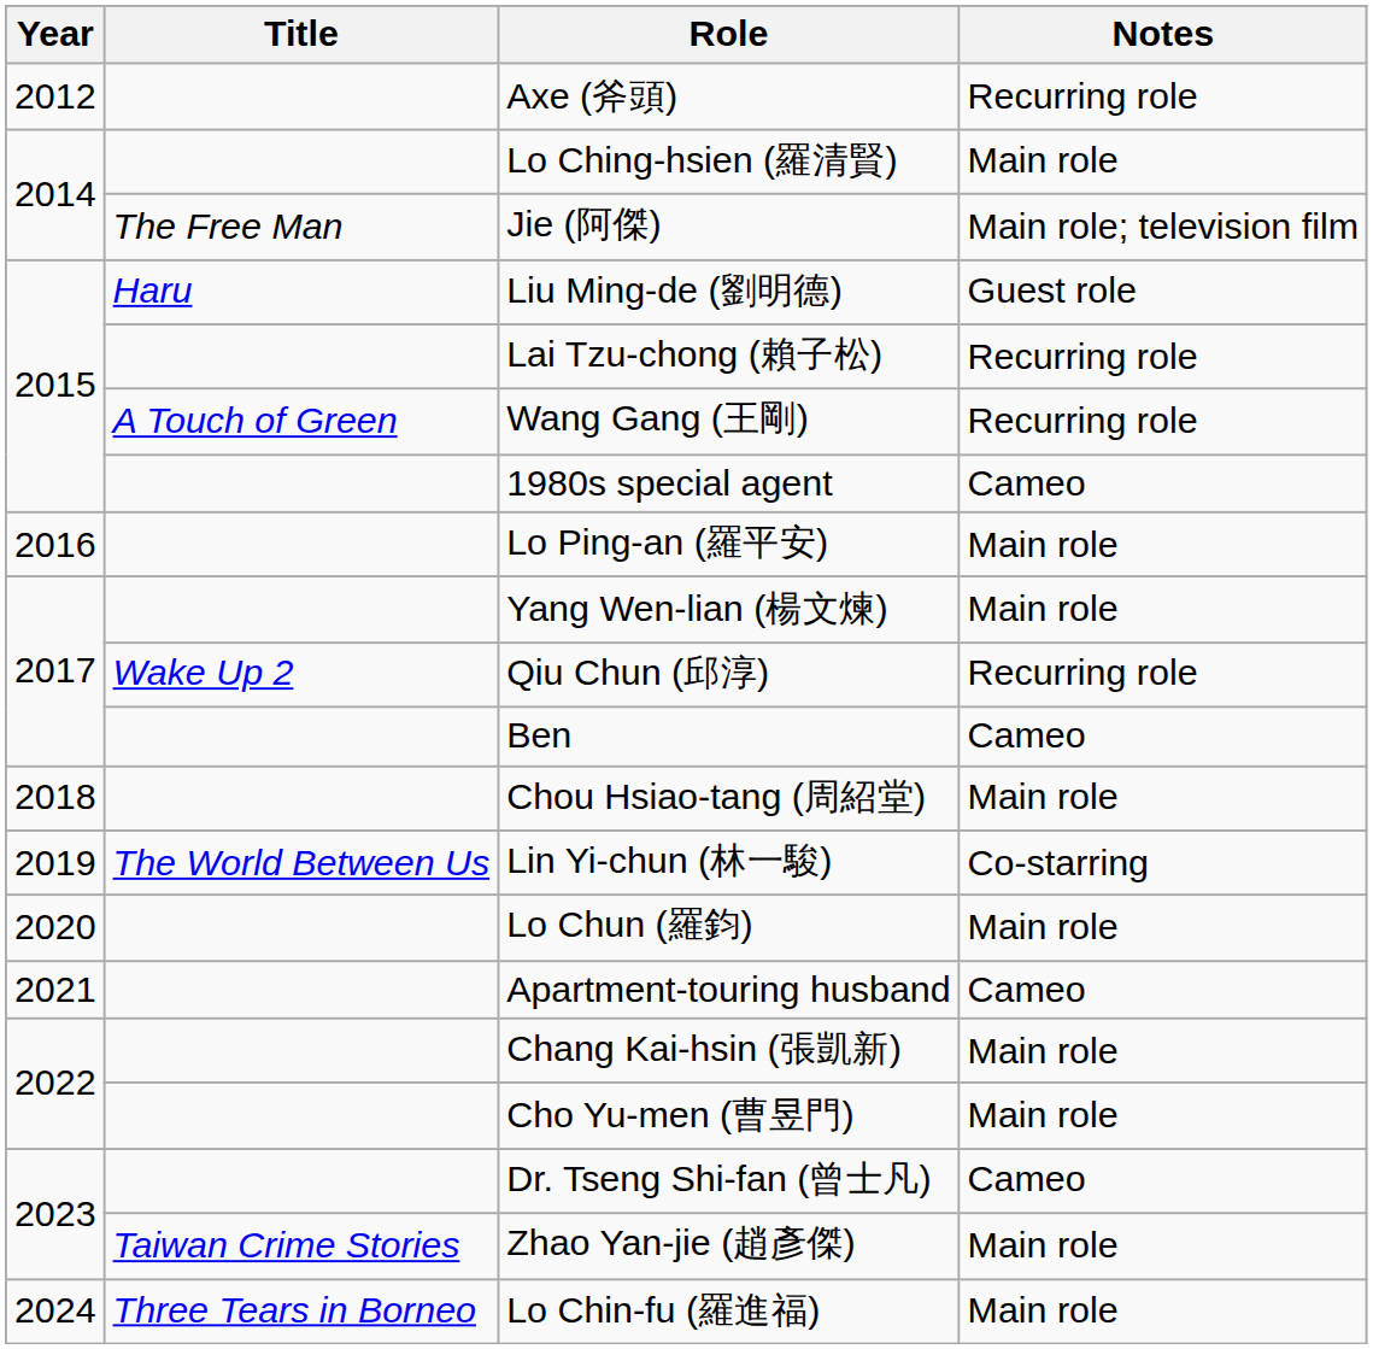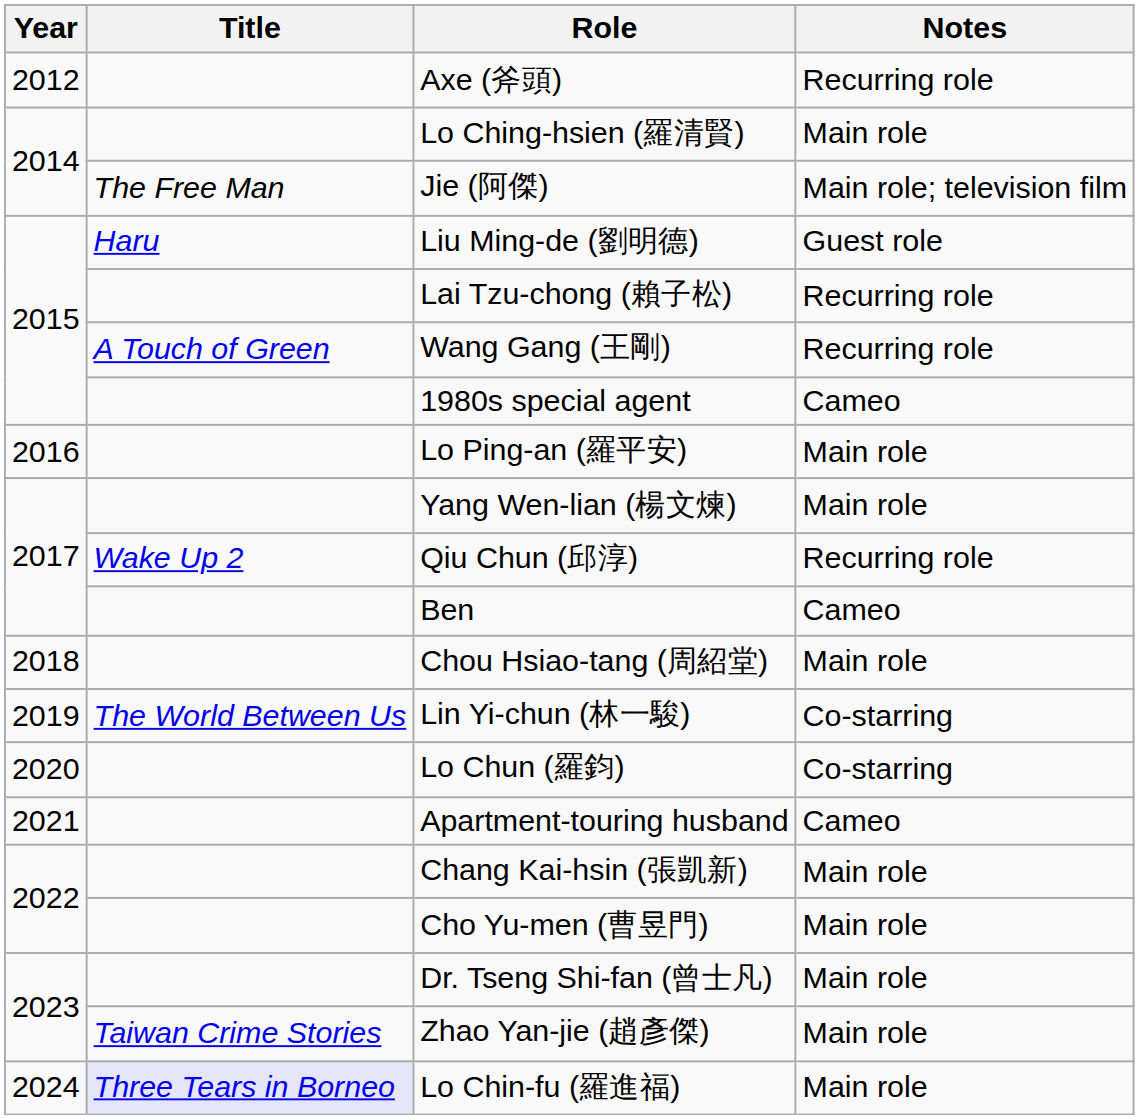 <table class="wikitable">
 <tr>
 <th>Year</th>
 <th>Title</th>
 <th>Role</th>
 <th>Notes</th>
 </tr>
 <tr>
 <td>2012</td>
 <td><em></em></td>
 <td>Axe (斧頭)</td>
 <td>Recurring role</td>
 </tr>
 <tr>
 <td rowspan="2">2014</td>
 <td><em></em></td>
 <td>Lo Ching-hsien (羅清賢)</td>
 <td>Main role</td>
 </tr>
 <tr>
 <td><em>The Free Man</em></td>
 <td>Jie (阿傑)</td>
 <td>Main role; television film</td>
 </tr>
 <tr>
 <td rowspan="4">2015</td>
 <td><em><a href='#'>Haru</a></em></td>
 <td>Liu Ming-de (劉明德)</td>
 <td>Guest role</td>
 </tr>
 <tr>
 <td><em></em></td>
 <td>Lai Tzu-chong (賴子松)</td>
 <td>Recurring role</td>
 </tr>
 <tr>
 <td><em><a href='#'>A Touch of Green</a></em></td>
 <td>Wang Gang (王剛)</td>
 <td>Recurring role</td>
 </tr>
 <tr>
 <td><em></em></td>
 <td>1980s special agent</td>
 <td>Cameo</td>
 </tr>
 <tr>
 <td>2016</td>
 <td><em></em></td>
 <td>Lo Ping-an (羅平安)</td>
 <td>Main role</td>
 </tr>
 <tr>
 <td rowspan="3">2017</td>
 <td><em></em></td>
 <td>Yang Wen-lian (楊文煉)</td>
 <td>Main role</td>
 </tr>
 <tr>
 <td><em><a href='#'>Wake Up 2</a></em></td>
 <td>Qiu Chun (邱淳)</td>
 <td>Recurring role</td>
 </tr>
 <tr>
 <td><em></em></td>
 <td>Ben</td>
 <td>Cameo</td>
 </tr>
 <tr>
 <td>2018</td>
 <td><em></em></td>
 <td>Chou Hsiao-tang (周紹堂)</td>
 <td>Main role</td>
 </tr>
 <tr>
 <td>2019</td>
 <td><em><a href='#'>The World Between Us</a></em></td>
 <td>Lin Yi-chun (林一駿)</td>
 <td>Co-starring</td>
 </tr>
 <tr>
 <td>2020</td>
 <td><em></em></td>
 <td>Lo Chun (羅鈞)</td>
-<td>Main role</td>
+<td>Co-starring</td>
 </tr>
 <tr>
 <td>2021</td>
 <td><em></em></td>
 <td>Apartment-touring husband</td>
 <td>Cameo</td>
 </tr>
 <tr>
 <td rowspan="2">2022</td>
 <td><em></em></td>
 <td>Chang Kai-hsin (張凱新)</td>
 <td>Main role</td>
 </tr>
 <tr>
 <td><em></em></td>
 <td>Cho Yu-men (曹昱門)</td>
 <td>Main role</td>
 </tr>
 <tr>
 <td rowspan="2">2023</td>
 <td><em></em></td>
 <td>Dr. Tseng Shi-fan (曾士凡)</td>
-<td>Cameo</td>
+<td>Main role</td>
 </tr>
 <tr>
 <td><em><a href='#'>Taiwan Crime Stories</a></em></td>
 <td>Zhao Yan-jie (趙彥傑)</td>
 <td>Main role</td>
 </tr>
 <tr>
 <td>2024</td>
-<td><em><a href='#'>Three Tears in Borneo</a></em></td>
+<td style="background: lavender;"><em><a href='#'>Three Tears in Borneo</a></em></td>
 <td>Lo Chin-fu (羅進福)</td>
 <td>Main role</td>
 </tr>
 </table>
